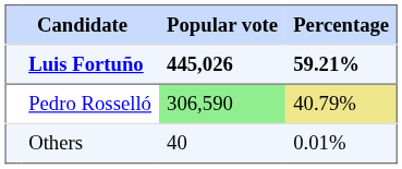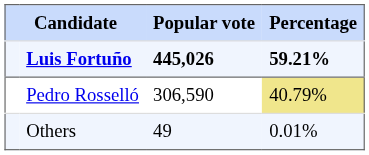 <table style="border: 1px solid #666666; border-collapse: collapse" align="center" cellpadding="6">
 <tr style="background-color: #C9DBFC">
 <th colspan="2">Candidate</th>
 <th>Popular vote</th>
 <th>Percentage</th>
 </tr>
 <tr style="background-color: #F0F5FE">
 <td style="border-top: 1px solid #DDDDDD"></td>
 <td style="border-top: 1px solid #DDDDDD"><strong><a href='#'>Luis Fortuño</a></strong></td>
 <td style="border-top: 1px solid #DDDDDD"><strong>445,026</strong></td>
 <td style="border-top: 1px solid #DDDDDD"><strong>59.21%</strong></td>
 </tr>
 <tr>
 <td style="border-top: 1px solid #666666"></td>
 <td style="border-top: 1px solid #666666"><a href='#'>Pedro Rosselló</a></td>
-<td style="background: lightgreen; border-top: 1px solid #666666">306,590</td>
+<td style="border-top: 1px solid #666666">306,590</td>
 <td style="background: khaki; border-top: 1px solid #666666">40.79%</td>
 </tr>
 <tr style="background-color: #F0F5FE">
 <td style="border-top: 1px solid #DDDDDD"></td>
 <td style="border-top: 1px solid #DDDDDD">Others</td>
-<td style="border-top: 1px solid #DDDDDD">40</td>
+<td style="border-top: 1px solid #DDDDDD">49</td>
 <td style="border-top: 1px solid #DDDDDD">0.01%</td>
 </tr>
 </table>
